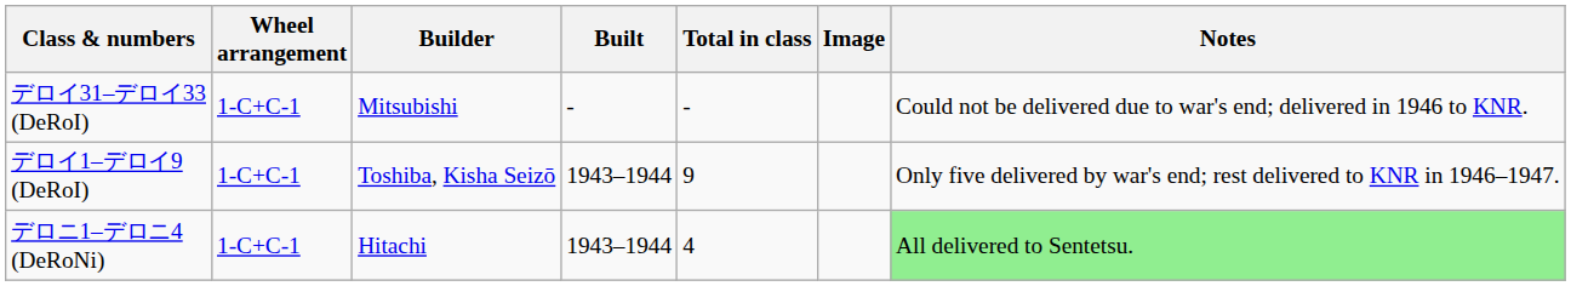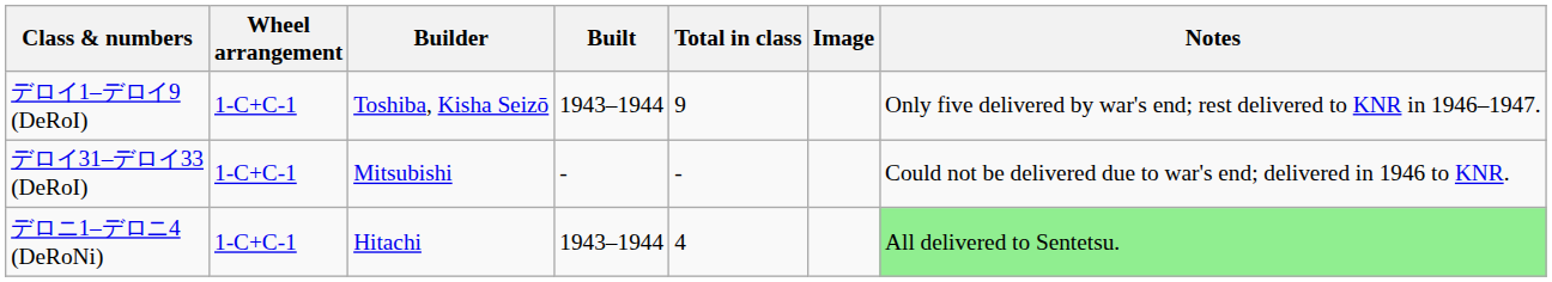 <table class="wikitable" style="font-size:90%;">
 <tr>
 <th>Class & numbers</th>
 <th>Wheel<br>arrangement</th>
 <th>Builder</th>
 <th>Built</th>
 <th>Total in class</th>
 <th>Image</th>
 <th>Notes</th>
 </tr>
 <tr>
+<td><a href='#'>デロイ1–デロイ9</a><br>(DeRoI)</td>
+<td><a href='#'>1-C+C-1</a></td>
+<td><a href='#'>Toshiba</a>, <a href='#'>Kisha Seizō</a></td>
+<td>1943–1944</td>
+<td>9</td>
+<td></td>
+<td>Only five delivered by war's end; rest delivered to <a href='#'>KNR</a> in 1946–1947.</td>
+</tr>
+<tr>
 <td><a href='#'>デロイ31–デロイ33</a><br>(DeRoI)</td>
 <td><a href='#'>1-C+C-1</a></td>
 <td><a href='#'>Mitsubishi</a></td>
 <td>-</td>
 <td>-</td>
 <td></td>
 <td>Could not be delivered due to war's end; delivered in 1946 to <a href='#'>KNR</a>.</td>
-</tr>
-<tr>
-<td><a href='#'>デロイ1–デロイ9</a><br>(DeRoI)</td>
-<td><a href='#'>1-C+C-1</a></td>
-<td><a href='#'>Toshiba</a>, <a href='#'>Kisha Seizō</a></td>
-<td>1943–1944</td>
-<td>9</td>
-<td></td>
-<td>Only five delivered by war's end; rest delivered to <a href='#'>KNR</a> in 1946–1947.</td>
 </tr>
 <tr>
 <td><a href='#'>デロニ1–デロニ4</a><br>(DeRoNi)</td>
 <td><a href='#'>1-C+C-1</a></td>
 <td><a href='#'>Hitachi</a></td>
 <td>1943–1944</td>
 <td>4</td>
 <td></td>
 <td style="background: lightgreen;">All delivered to Sentetsu.</td>
 </tr>
 </table>
